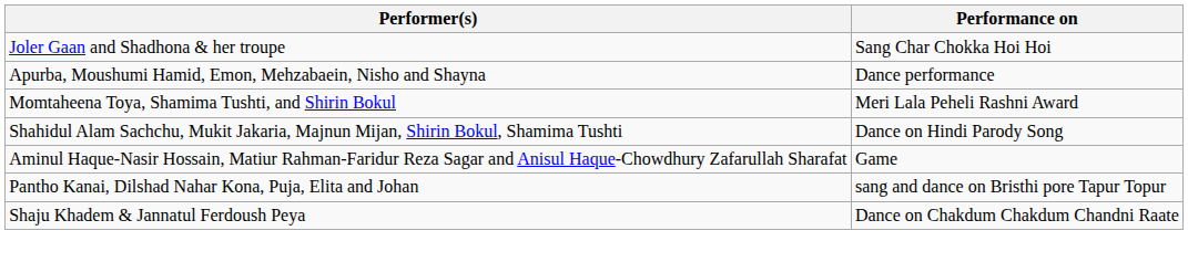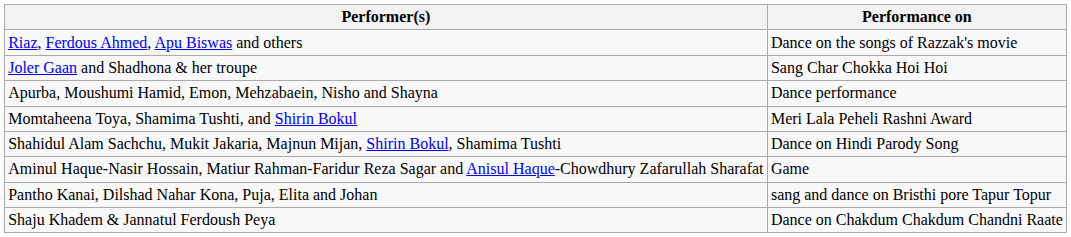 <table class="wikitable">
 <tr>
 <th>Performer(s)</th>
 <th>Performance on</th>
+</tr>
+<tr>
+<td><a href='#'>Riaz</a>, <a href='#'>Ferdous Ahmed</a>, <a href='#'>Apu Biswas</a> and others</td>
+<td>Dance on the songs of Razzak's movie</td>
 </tr>
 <tr>
 <td><a href='#'>Joler Gaan</a> and Shadhona & her troupe</td>
 <td>Sang Char Chokka Hoi Hoi</td>
 </tr>
 <tr>
 <td>Apurba, Moushumi Hamid, Emon, Mehzabaein, Nisho and Shayna</td>
 <td>Dance performance</td>
 </tr>
 <tr>
 <td>Momtaheena Toya, Shamima Tushti, and <a href='#'>Shirin Bokul</a></td>
 <td>Meri Lala Peheli Rashni Award</td>
 </tr>
 <tr>
 <td>Shahidul Alam Sachchu, Mukit Jakaria, Majnun Mijan, <a href='#'>Shirin Bokul</a>, Shamima Tushti</td>
 <td>Dance on Hindi Parody Song</td>
 </tr>
 <tr>
 <td>Aminul Haque-Nasir Hossain, Matiur Rahman-Faridur Reza Sagar and <a href='#'>Anisul Haque</a>-Chowdhury Zafarullah Sharafat</td>
 <td>Game</td>
 </tr>
 <tr>
 <td>Pantho Kanai, Dilshad Nahar Kona, Puja, Elita and Johan</td>
 <td>sang and dance on Bristhi pore Tapur Topur</td>
 </tr>
 <tr>
 <td>Shaju Khadem & Jannatul Ferdoush Peya</td>
 <td>Dance on Chakdum Chakdum Chandni Raate</td>
 </tr>
 </table>
